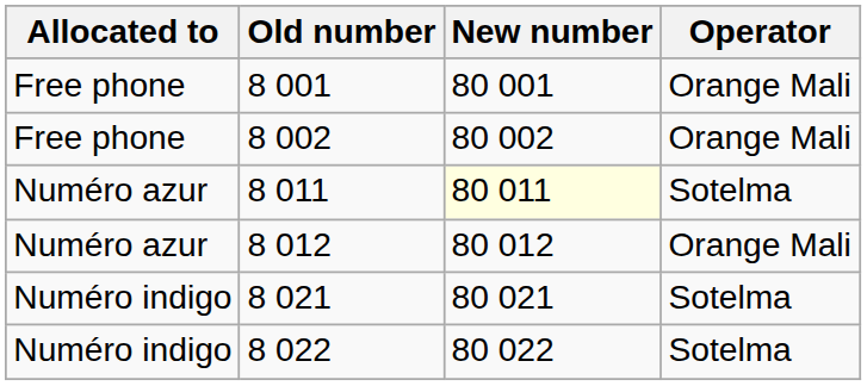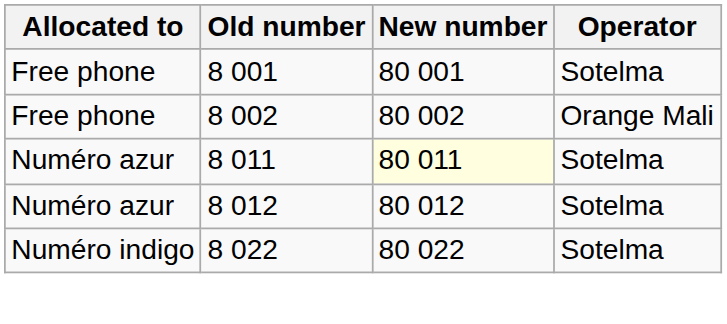 <table class="wikitable">
 <tr>
 <th>Allocated to</th>
 <th>Old number</th>
 <th>New number</th>
 <th>Operator</th>
 </tr>
 <tr>
 <td>Free phone</td>
 <td>8 001</td>
 <td>80 001</td>
-<td>Orange Mali</td>
+<td>Sotelma</td>
 </tr>
 <tr>
 <td>Free phone</td>
 <td>8 002</td>
 <td>80 002</td>
 <td>Orange Mali</td>
 </tr>
 <tr>
 <td>Numéro azur</td>
 <td>8 011</td>
 <td style="background: lightyellow;">80 011</td>
 <td>Sotelma</td>
 </tr>
 <tr>
 <td>Numéro azur</td>
 <td>8 012</td>
 <td>80 012</td>
-<td>Orange Mali</td>
-</tr>
-<tr>
-<td>Numéro indigo</td>
-<td>8 021</td>
-<td>80 021</td>
 <td>Sotelma</td>
 </tr>
 <tr>
 <td>Numéro indigo</td>
 <td>8 022</td>
 <td>80 022</td>
 <td>Sotelma</td>
 </tr>
 </table>
